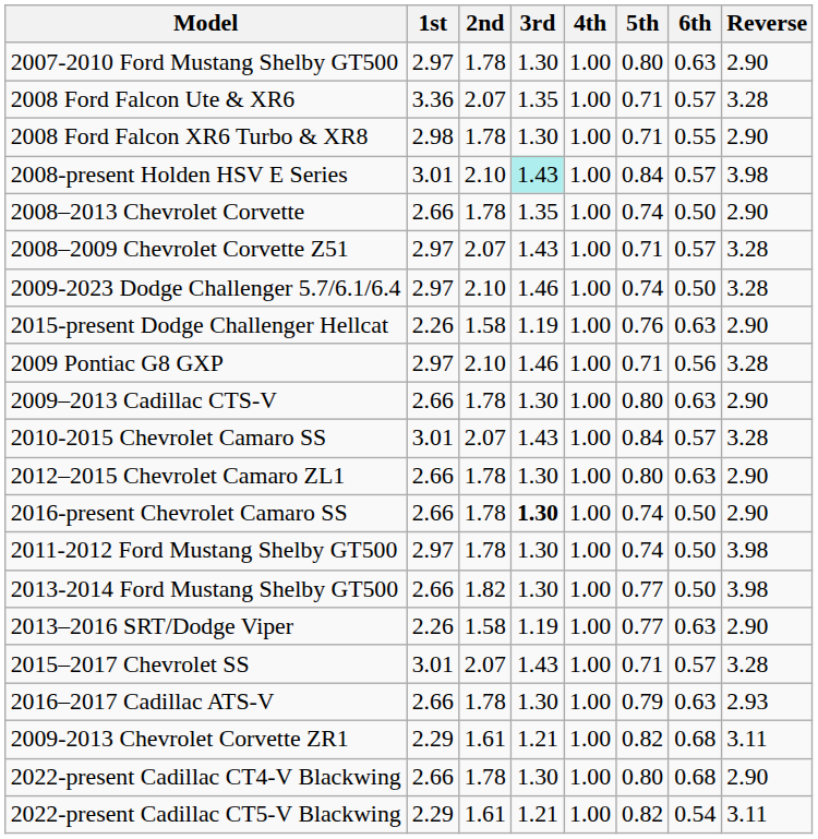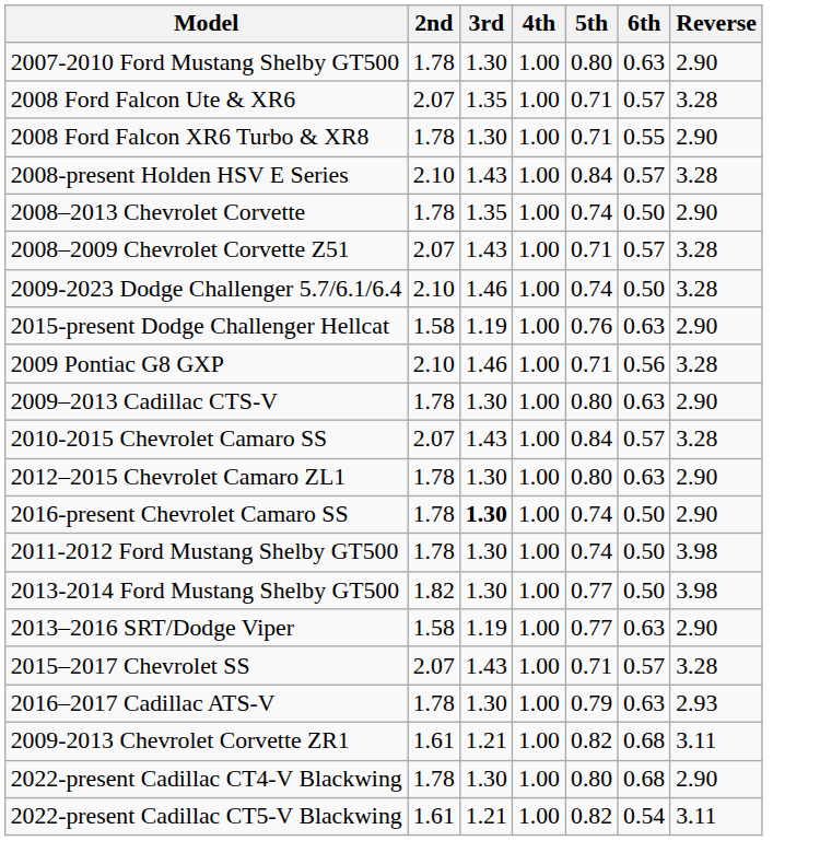 <table class=wikitable>
 <tr>
 <th>Model</th>
-<th>1st</th>
 <th>2nd</th>
 <th>3rd</th>
 <th>4th</th>
 <th>5th</th>
 <th>6th</th>
 <th>Reverse</th>
 </tr>
 <tr>
 <td>2007-2010 Ford Mustang Shelby GT500</td>
-<td>2.97</td>
 <td>1.78</td>
 <td>1.30</td>
 <td>1.00</td>
 <td>0.80</td>
 <td>0.63</td>
 <td>2.90</td>
 </tr>
 <tr>
 <td>2008 Ford Falcon Ute & XR6</td>
-<td>3.36</td>
 <td>2.07</td>
 <td>1.35</td>
 <td>1.00</td>
 <td>0.71</td>
 <td>0.57</td>
 <td>3.28</td>
 </tr>
 <tr>
 <td>2008 Ford Falcon XR6 Turbo & XR8</td>
-<td>2.98</td>
 <td>1.78</td>
 <td>1.30</td>
 <td>1.00</td>
 <td>0.71</td>
 <td>0.55</td>
 <td>2.90</td>
 </tr>
 <tr>
 <td>2008-present Holden HSV E Series</td>
-<td>3.01</td>
 <td>2.10</td>
-<td style="background: paleturquoise;">1.43</td>
+<td>1.43</td>
 <td>1.00</td>
 <td>0.84</td>
 <td>0.57</td>
-<td>3.98</td>
+<td>3.28</td>
 </tr>
 <tr>
 <td>2008–2013 Chevrolet Corvette</td>
-<td>2.66</td>
 <td>1.78</td>
 <td>1.35</td>
 <td>1.00</td>
 <td>0.74</td>
 <td>0.50</td>
 <td>2.90</td>
 </tr>
 <tr>
 <td>2008–2009 Chevrolet Corvette Z51</td>
-<td>2.97</td>
 <td>2.07</td>
 <td>1.43</td>
 <td>1.00</td>
 <td>0.71</td>
 <td>0.57</td>
 <td>3.28</td>
 </tr>
 <tr>
 <td>2009-2023 Dodge Challenger 5.7/6.1/6.4</td>
-<td>2.97</td>
 <td>2.10</td>
 <td>1.46</td>
 <td>1.00</td>
 <td>0.74</td>
 <td>0.50</td>
 <td>3.28</td>
 </tr>
 <tr>
 <td>2015-present Dodge Challenger Hellcat</td>
-<td>2.26</td>
 <td>1.58</td>
 <td>1.19</td>
 <td>1.00</td>
 <td>0.76</td>
 <td>0.63</td>
 <td>2.90</td>
 </tr>
 <tr>
 <td>2009 Pontiac G8 GXP</td>
-<td>2.97</td>
 <td>2.10</td>
 <td>1.46</td>
 <td>1.00</td>
 <td>0.71</td>
 <td>0.56</td>
 <td>3.28</td>
 </tr>
 <tr>
 <td>2009–2013 Cadillac CTS-V</td>
-<td>2.66</td>
 <td>1.78</td>
 <td>1.30</td>
 <td>1.00</td>
 <td>0.80</td>
 <td>0.63</td>
 <td>2.90</td>
 </tr>
 <tr>
 <td>2010-2015 Chevrolet Camaro SS</td>
-<td>3.01</td>
 <td>2.07</td>
 <td>1.43</td>
 <td>1.00</td>
 <td>0.84</td>
 <td>0.57</td>
 <td>3.28</td>
 </tr>
 <tr>
 <td>2012–2015 Chevrolet Camaro ZL1</td>
-<td>2.66</td>
 <td>1.78</td>
 <td>1.30</td>
 <td>1.00</td>
 <td>0.80</td>
 <td>0.63</td>
 <td>2.90</td>
 </tr>
 <tr>
 <td>2016-present Chevrolet Camaro SS</td>
-<td>2.66</td>
 <td>1.78</td>
 <td><strong>1.30</strong></td>
 <td>1.00</td>
 <td>0.74</td>
 <td>0.50</td>
 <td>2.90</td>
 </tr>
 <tr>
 <td>2011-2012 Ford Mustang Shelby GT500</td>
-<td>2.97</td>
 <td>1.78</td>
 <td>1.30</td>
 <td>1.00</td>
 <td>0.74</td>
 <td>0.50</td>
 <td>3.98</td>
 </tr>
 <tr>
 <td>2013-2014 Ford Mustang Shelby GT500</td>
-<td>2.66</td>
 <td>1.82</td>
 <td>1.30</td>
 <td>1.00</td>
 <td>0.77</td>
 <td>0.50</td>
 <td>3.98</td>
 </tr>
 <tr>
 <td>2013–2016 SRT/Dodge Viper</td>
-<td>2.26</td>
 <td>1.58</td>
 <td>1.19</td>
 <td>1.00</td>
 <td>0.77</td>
 <td>0.63</td>
 <td>2.90</td>
 </tr>
 <tr>
 <td>2015–2017 Chevrolet SS</td>
-<td>3.01</td>
 <td>2.07</td>
 <td>1.43</td>
 <td>1.00</td>
 <td>0.71</td>
 <td>0.57</td>
 <td>3.28</td>
 </tr>
 <tr>
 <td>2016–2017 Cadillac ATS-V</td>
-<td>2.66</td>
 <td>1.78</td>
 <td>1.30</td>
 <td>1.00</td>
 <td>0.79</td>
 <td>0.63</td>
 <td>2.93</td>
 </tr>
 <tr>
 <td>2009-2013 Chevrolet Corvette ZR1</td>
-<td>2.29</td>
 <td>1.61</td>
 <td>1.21</td>
 <td>1.00</td>
 <td>0.82</td>
 <td>0.68</td>
 <td>3.11</td>
 </tr>
 <tr>
 <td>2022-present Cadillac CT4-V Blackwing</td>
-<td>2.66</td>
 <td>1.78</td>
 <td>1.30</td>
 <td>1.00</td>
 <td>0.80</td>
 <td>0.68</td>
 <td>2.90</td>
 </tr>
 <tr>
 <td>2022-present Cadillac CT5-V Blackwing</td>
-<td>2.29</td>
 <td>1.61</td>
 <td>1.21</td>
 <td>1.00</td>
 <td>0.82</td>
 <td>0.54</td>
 <td>3.11</td>
 </tr>
 </table>
